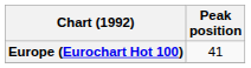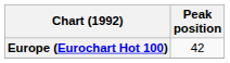 <table class="wikitable sortable plainrowheaders" style="text-align:center">
 <tr>
 <th>Chart (1992)</th>
 <th>Peak<br>position</th>
 </tr>
 <tr>
 <th scope="row">Europe (<a href='#'>Eurochart Hot 100</a>)</th>
-<td>41</td>
+<td>42</td>
 </tr>
 <tr>
 </tr>
 <tr>
 </tr>
 </table>
